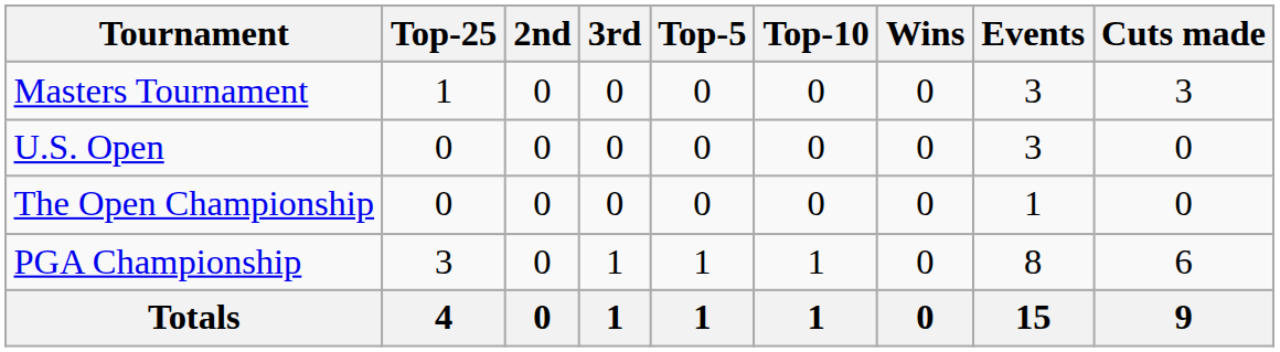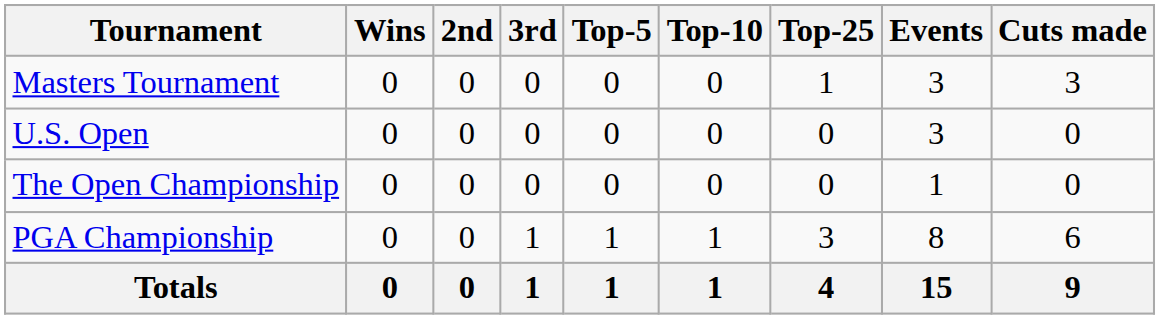 <table class=wikitable style=text-align:center>
 <tr>
 <th>Tournament</th>
-<th>Top-25</th>
+<th>Wins</th>
 <th>2nd</th>
 <th>3rd</th>
 <th>Top-5</th>
 <th>Top-10</th>
-<th>Wins</th>
+<th>Top-25</th>
 <th>Events</th>
 <th>Cuts made</th>
 </tr>
 <tr>
 <td align=left><a href='#'>Masters Tournament</a></td>
-<td>1</td>
 <td>0</td>
 <td>0</td>
 <td>0</td>
 <td>0</td>
 <td>0</td>
+<td>1</td>
 <td>3</td>
 <td>3</td>
 </tr>
 <tr>
 <td align=left><a href='#'>U.S. Open</a></td>
 <td>0</td>
 <td>0</td>
 <td>0</td>
 <td>0</td>
 <td>0</td>
 <td>0</td>
 <td>3</td>
 <td>0</td>
 </tr>
 <tr>
 <td align=left><a href='#'>The Open Championship</a></td>
 <td>0</td>
 <td>0</td>
 <td>0</td>
 <td>0</td>
 <td>0</td>
 <td>0</td>
 <td>1</td>
 <td>0</td>
 </tr>
 <tr>
 <td align=left><a href='#'>PGA Championship</a></td>
-<td>3</td>
+<td>0</td>
 <td>0</td>
 <td>1</td>
 <td>1</td>
 <td>1</td>
-<td>0</td>
+<td>3</td>
 <td>8</td>
 <td>6</td>
 </tr>
 <tr>
 <th>Totals</th>
-<th>4</th>
+<th>0</th>
 <th>0</th>
 <th>1</th>
 <th>1</th>
 <th>1</th>
-<th>0</th>
+<th>4</th>
 <th>15</th>
 <th>9</th>
 </tr>
 </table>
